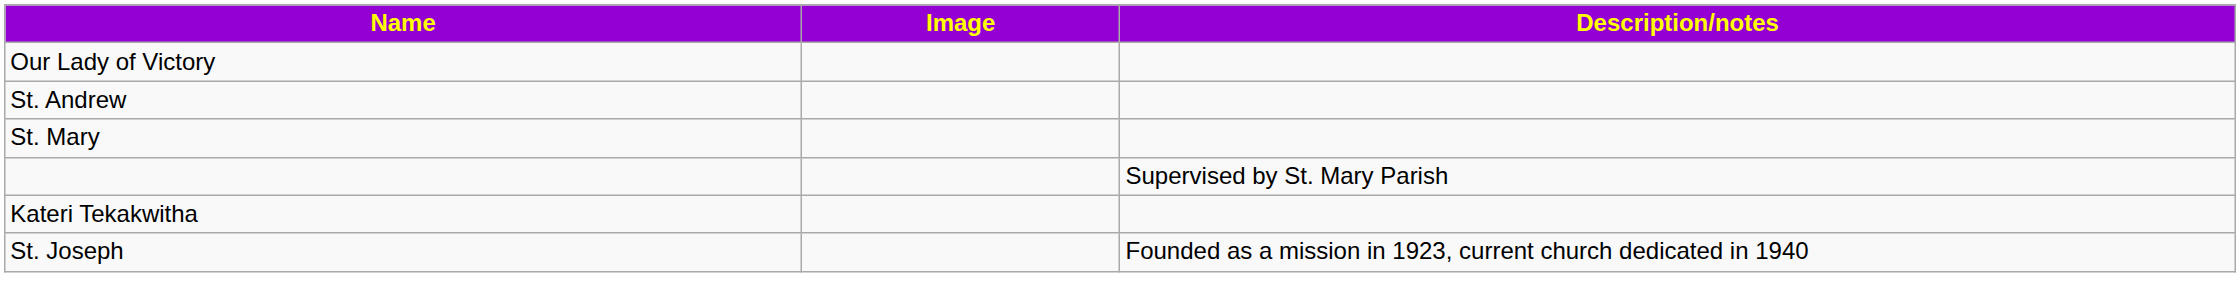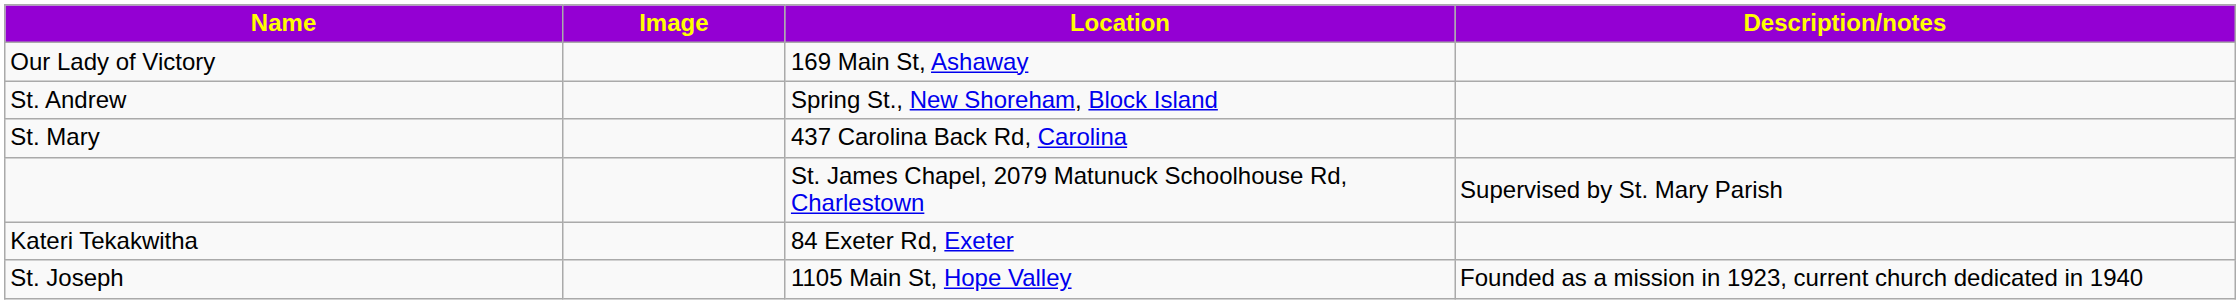 <table class="wikitable sortable" style="width:75%">
 <tr>
 <th style="background:darkviolet; color:yellow;" width="25%"><strong>Name</strong></th>
 <th style="background:darkviolet; color:yellow;" width="10%"><strong>Image</strong></th>
+<th style="background:darkviolet; color:yellow;" width="30%"><strong>Location</strong></th>
 <th style="background:darkviolet; color:yellow;" width="35%"><strong>Description/notes</strong></th>
 </tr>
 <tr>
 <td>Our Lady of Victory</td>
 <td></td>
+<td>169 Main St, <a href='#'>Ashaway</a></td>
 <td></td>
 </tr>
 <tr>
 <td>St. Andrew</td>
 <td></td>
+<td>Spring St., <a href='#'>New Shoreham</a>, <a href='#'>Block Island</a></td>
 <td></td>
 </tr>
 <tr>
 <td>St. Mary</td>
 <td></td>
+<td>437 Carolina Back Rd, <a href='#'>Carolina</a></td>
 <td></td>
 </tr>
 <tr>
 <td></td>
 <td></td>
+<td>St. James Chapel, 2079 Matunuck Schoolhouse Rd, <a href='#'>Charlestown</a></td>
 <td>Supervised by St. Mary Parish</td>
 </tr>
 <tr>
 <td>Kateri Tekakwitha</td>
 <td></td>
+<td>84 Exeter Rd, <a href='#'>Exeter</a></td>
 <td></td>
 </tr>
 <tr>
 <td>St. Joseph</td>
 <td></td>
+<td>1105 Main St, <a href='#'>Hope Valley</a></td>
 <td>Founded as a mission in 1923, current church dedicated in 1940</td>
 </tr>
 </table>
